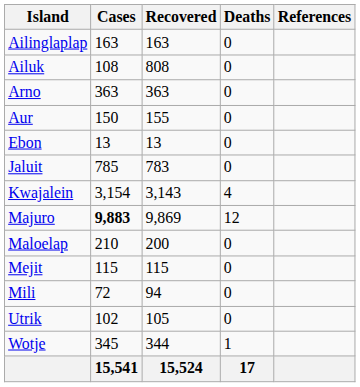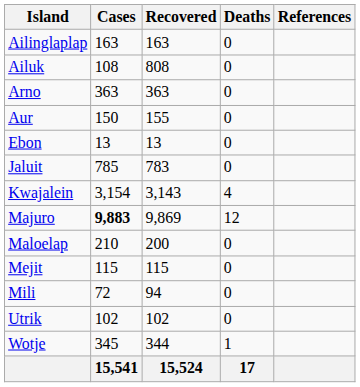 <table class="wikitable sortable">
 <tr>
 <th>Island</th>
 <th>Cases</th>
 <th>Recovered</th>
 <th>Deaths</th>
 <th>References</th>
 </tr>
 <tr>
 <td><a href='#'>Ailinglaplap</a></td>
 <td>163</td>
 <td>163</td>
 <td>0</td>
 <td></td>
 </tr>
 <tr>
 <td><a href='#'>Ailuk</a></td>
 <td>108</td>
 <td>808</td>
 <td>0</td>
 <td></td>
 </tr>
 <tr>
 <td><a href='#'>Arno</a></td>
 <td>363</td>
 <td>363</td>
 <td>0</td>
 <td></td>
 </tr>
 <tr>
 <td><a href='#'>Aur</a></td>
 <td>150</td>
 <td>155</td>
 <td>0</td>
 <td></td>
 </tr>
 <tr>
 <td><a href='#'>Ebon</a></td>
 <td>13</td>
 <td>13</td>
 <td>0</td>
 <td></td>
 </tr>
 <tr>
 <td><a href='#'>Jaluit</a></td>
 <td>785</td>
 <td>783</td>
 <td>0</td>
 <td></td>
 </tr>
 <tr>
 <td><a href='#'>Kwajalein</a></td>
 <td>3,154</td>
 <td>3,143</td>
 <td>4</td>
 <td></td>
 </tr>
 <tr>
 <td><a href='#'>Majuro</a></td>
 <td><strong>9,883</strong></td>
 <td>9,869</td>
 <td>12</td>
 <td></td>
 </tr>
 <tr>
 <td><a href='#'>Maloelap</a></td>
 <td>210</td>
 <td>200</td>
 <td>0</td>
 <td></td>
 </tr>
 <tr>
 <td><a href='#'>Mejit</a></td>
 <td>115</td>
 <td>115</td>
 <td>0</td>
 <td></td>
 </tr>
 <tr>
 <td><a href='#'>Mili</a></td>
 <td>72</td>
 <td>94</td>
 <td>0</td>
 <td></td>
 </tr>
 <tr>
 <td><a href='#'>Utrik</a></td>
 <td>102</td>
-<td>105</td>
+<td>102</td>
 <td>0</td>
 <td></td>
 </tr>
 <tr>
 <td><a href='#'>Wotje</a></td>
 <td>345</td>
 <td>344</td>
 <td>1</td>
 <td></td>
 </tr>
 <tr>
 <th></th>
 <th>15,541</th>
 <th>15,524</th>
 <th>17</th>
 <th></th>
 </tr>
 </table>
